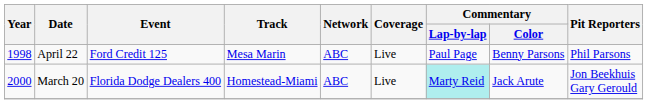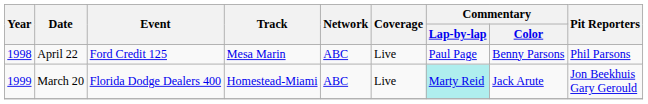 <table class="wikitable" style="font-size: 85%;">
 <tr>
 <th rowspan=2>Year</th>
 <th rowspan=2>Date</th>
 <th rowspan=2>Event</th>
 <th rowspan=2>Track</th>
 <th rowspan=2>Network</th>
 <th rowspan=2>Coverage</th>
 <th colspan=2>Commentary</th>
 <th rowspan=2>Pit Reporters</th>
 </tr>
 <tr>
 <th><a href='#'>Lap-by-lap</a></th>
 <th><a href='#'>Color</a></th>
 </tr>
 <tr>
 <td><a href='#'>1998</a></td>
 <td>April 22</td>
 <td><a href='#'>Ford Credit 125</a></td>
 <td><a href='#'>Mesa Marin</a></td>
 <td><a href='#'>ABC</a></td>
 <td>Live</td>
 <td><a href='#'>Paul Page</a></td>
 <td><a href='#'>Benny Parsons</a></td>
 <td><a href='#'>Phil Parsons</a></td>
 </tr>
 <tr>
-<td><a href='#'>2000</a></td>
+<td><a href='#'>1999</a></td>
 <td>March 20</td>
 <td><a href='#'>Florida Dodge Dealers 400</a></td>
 <td><a href='#'>Homestead-Miami</a></td>
 <td><a href='#'>ABC</a></td>
 <td>Live</td>
 <td style="background: paleturquoise;"><a href='#'>Marty Reid</a></td>
 <td><a href='#'>Jack Arute</a></td>
 <td><a href='#'>Jon Beekhuis</a> <br> <a href='#'>Gary Gerould</a></td>
 </tr>
 <tr>
 </tr>
 </table>
